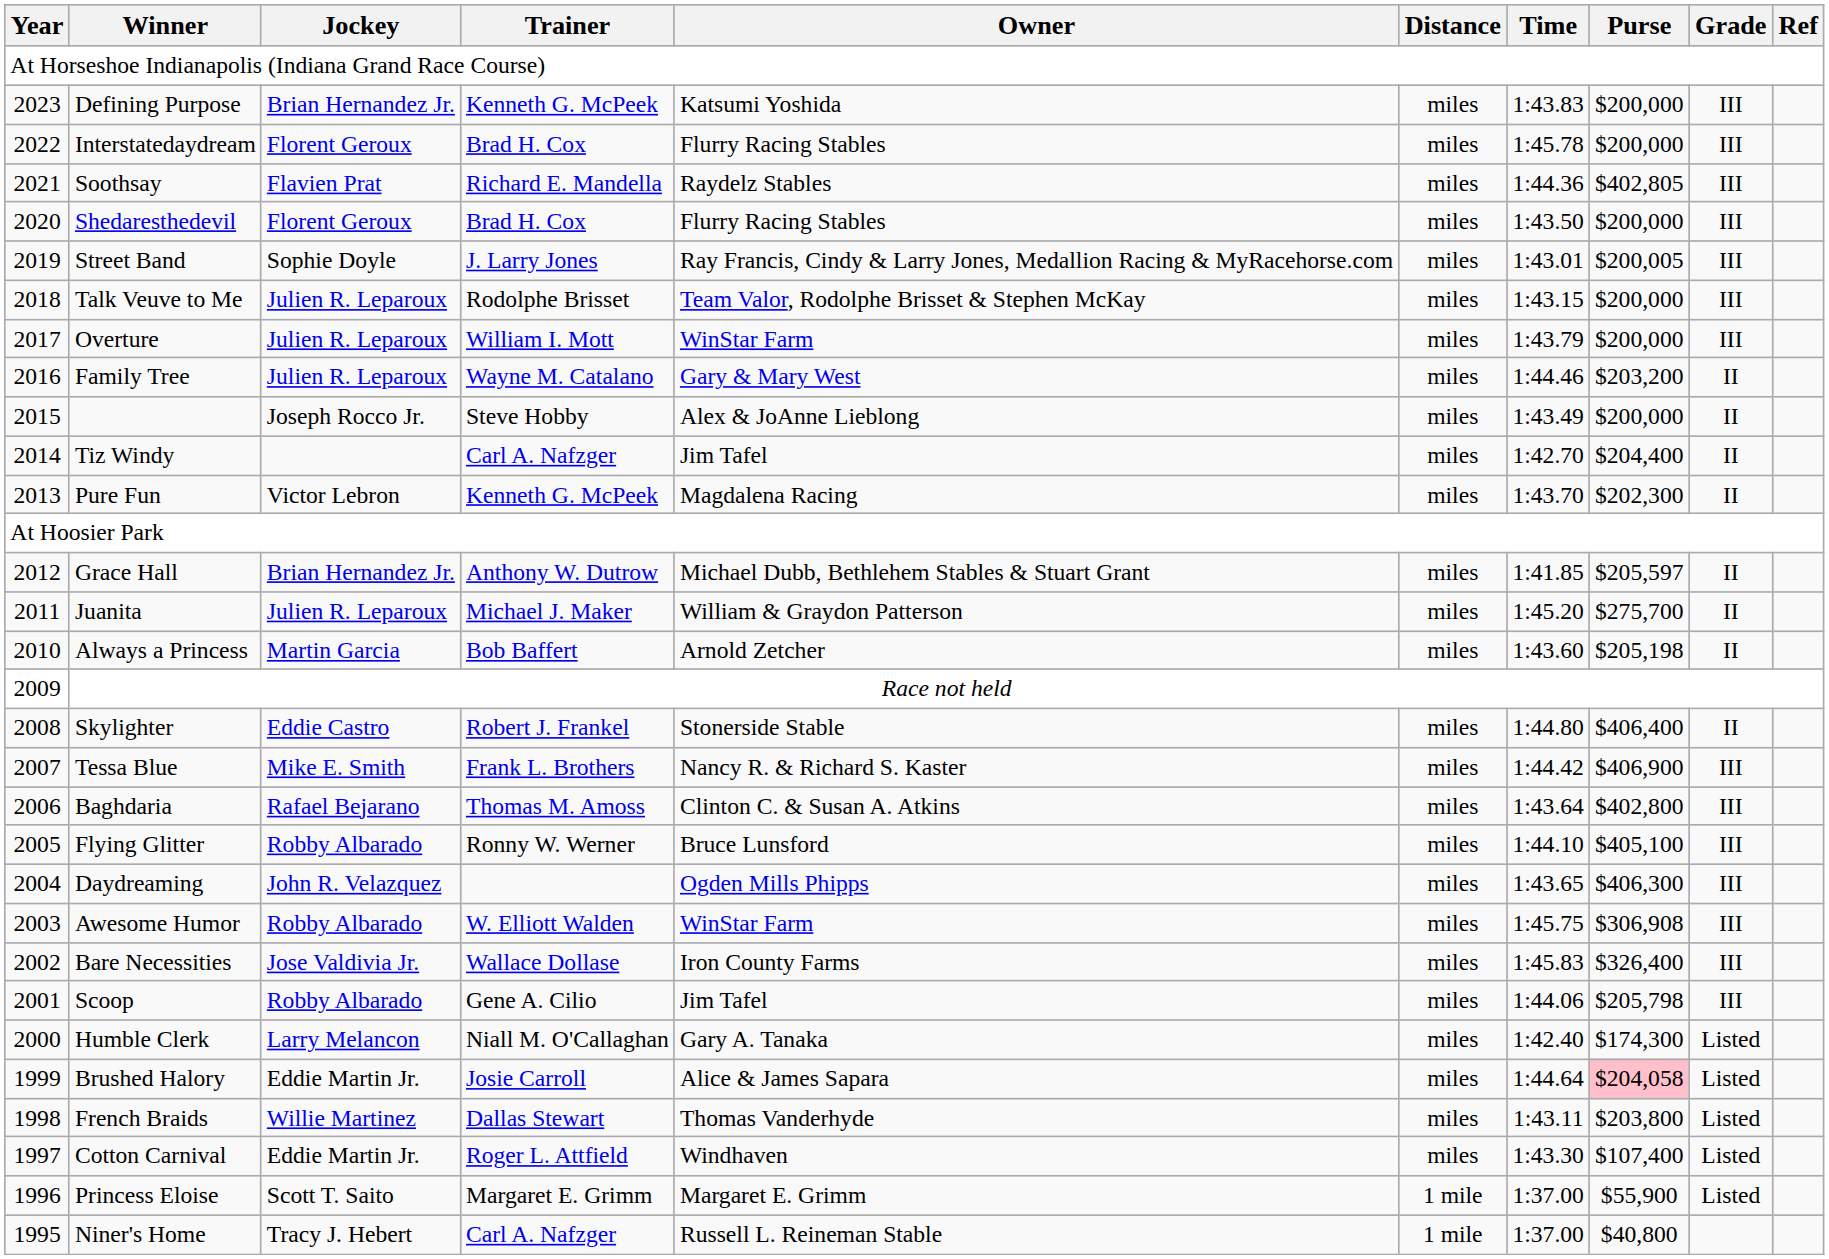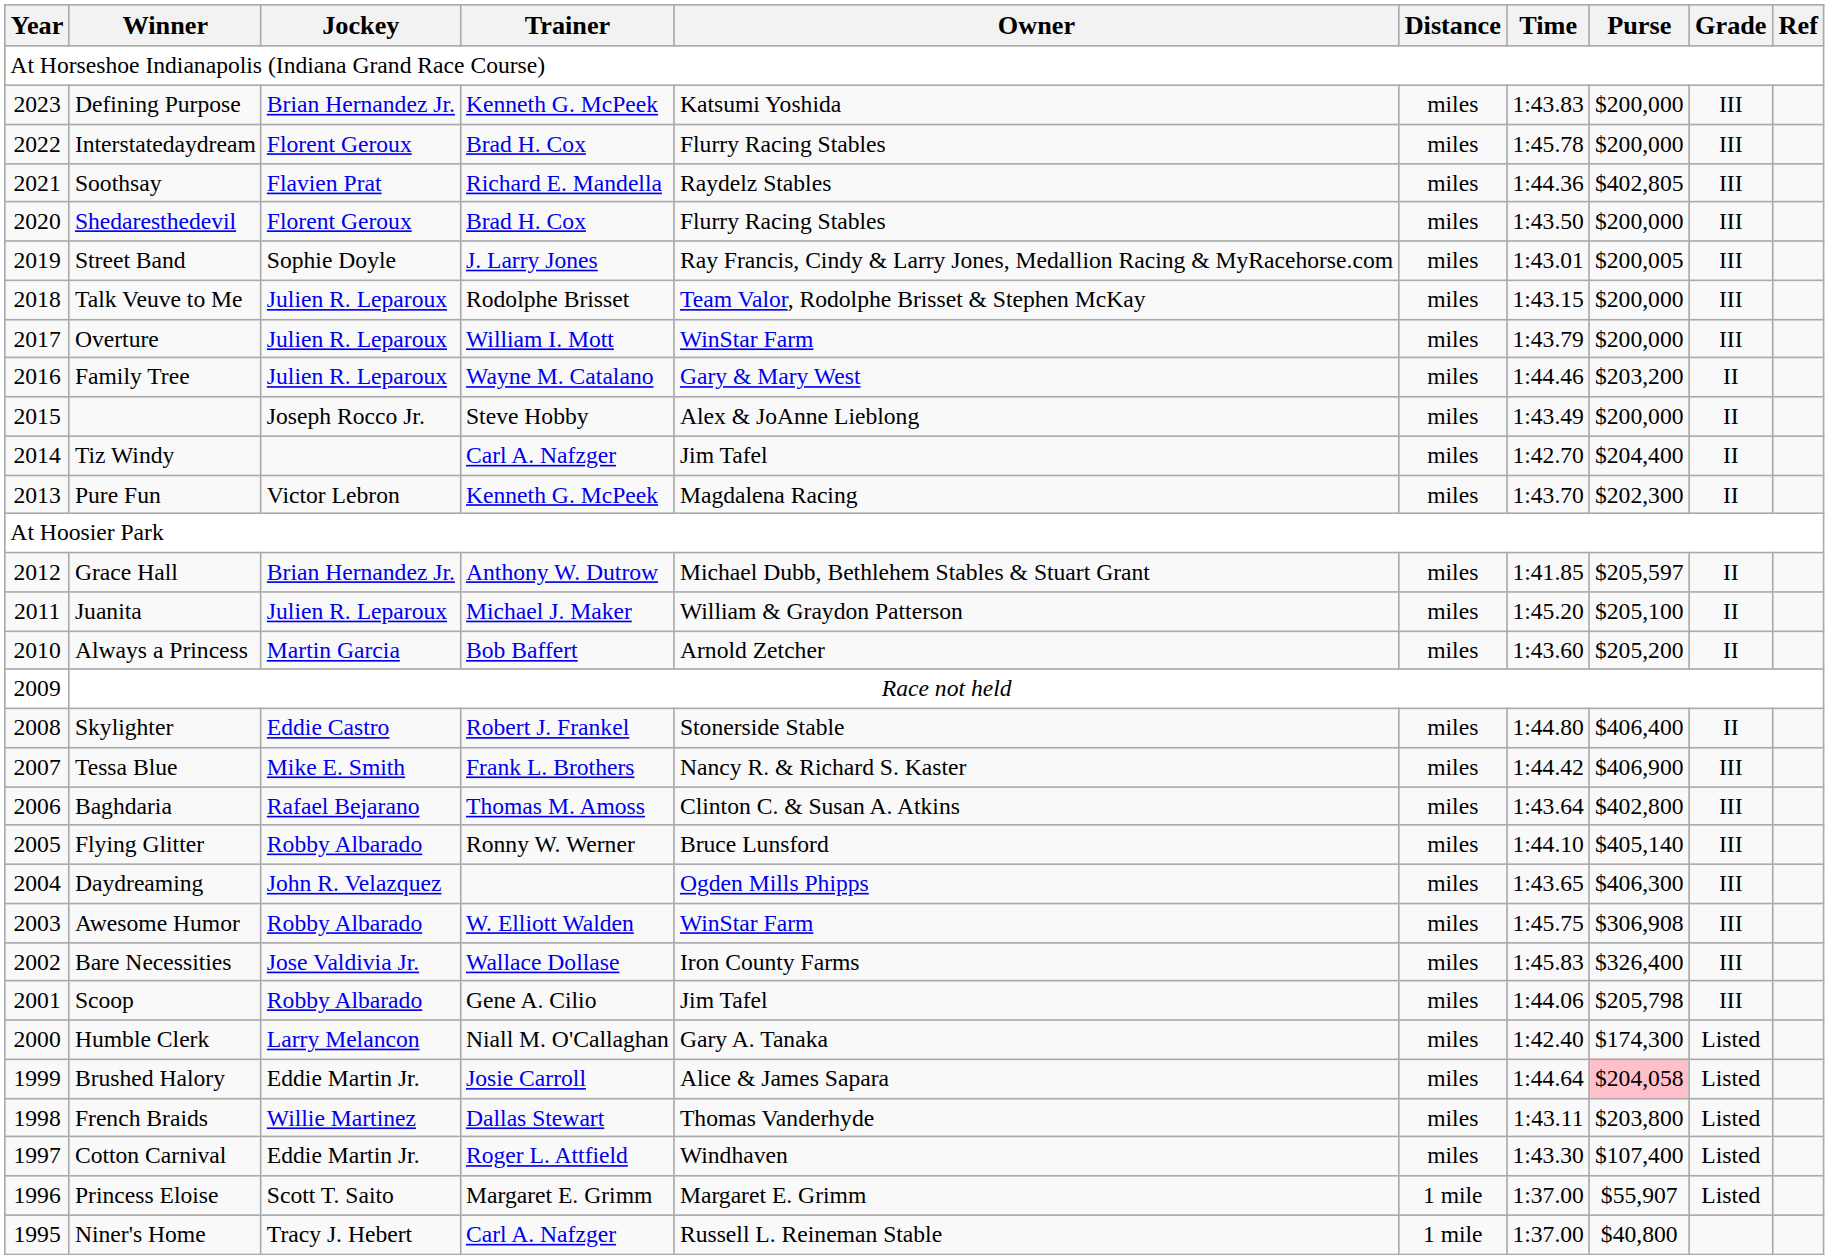 <table class="wikitable sortable">
 <tr>
 <th>Year</th>
 <th>Winner</th>
 <th>Jockey</th>
 <th>Trainer</th>
 <th>Owner</th>
 <th>Distance</th>
 <th>Time</th>
 <th>Purse</th>
 <th>Grade</th>
 <th>Ref</th>
 </tr>
 <tr style="font-size:90%; background-color:white">
 <td align="left" colspan=11>At Horseshoe Indianapolis (Indiana Grand Race Course)</td>
 </tr>
 <tr style="font-size:90%;"°>
 <td align=center>2023</td>
 <td>Defining Purpose</td>
 <td><a href='#'>Brian Hernandez Jr.</a></td>
 <td><a href='#'>Kenneth G. McPeek</a></td>
 <td>Katsumi Yoshida</td>
 <td align=center> miles</td>
 <td align=center>1:43.83</td>
 <td align=center>$200,000</td>
 <td align=center>III</td>
 <td></td>
 </tr>
 <tr style="font-size:90%;"°>
 <td align=center>2022</td>
 <td>Interstatedaydream</td>
 <td><a href='#'>Florent Geroux</a></td>
 <td><a href='#'>Brad H. Cox</a></td>
 <td>Flurry Racing Stables</td>
 <td align=center> miles</td>
 <td align=center>1:45.78</td>
 <td align=center>$200,000</td>
 <td align=center>III</td>
 <td></td>
 </tr>
 <tr style="font-size:90%;"°>
 <td align=center>2021</td>
 <td>Soothsay</td>
 <td><a href='#'>Flavien Prat</a></td>
 <td><a href='#'>Richard E. Mandella</a></td>
 <td>Raydelz Stables</td>
 <td align=center> miles</td>
 <td align=center>1:44.36</td>
 <td align=center>$402,805</td>
 <td align=center>III</td>
 <td></td>
 </tr>
 <tr style="font-size:90%;">
 <td align=center>2020</td>
 <td><a href='#'>Shedaresthedevil</a></td>
 <td><a href='#'>Florent Geroux</a></td>
 <td><a href='#'>Brad H. Cox</a></td>
 <td>Flurry Racing Stables</td>
 <td align=center> miles</td>
 <td align=center>1:43.50</td>
 <td align=center>$200,000</td>
 <td align=center>III</td>
 <td></td>
 </tr>
 <tr style="font-size:90%;">
 <td align=center>2019</td>
 <td>Street Band</td>
 <td>Sophie Doyle</td>
 <td><a href='#'>J. Larry Jones</a></td>
 <td>Ray Francis, Cindy & Larry Jones, Medallion Racing & MyRacehorse.com</td>
 <td align=center> miles</td>
 <td align=center>1:43.01</td>
 <td align=center>$200,005</td>
 <td align=center>III</td>
 <td></td>
 </tr>
 <tr style="font-size:90%;">
 <td align=center>2018</td>
 <td>Talk Veuve to Me</td>
 <td><a href='#'>Julien R. Leparoux</a></td>
 <td>Rodolphe Brisset</td>
 <td><a href='#'>Team Valor</a>, Rodolphe Brisset & Stephen McKay</td>
 <td align=center> miles</td>
 <td align=center>1:43.15</td>
 <td align=center>$200,000</td>
 <td align=center>III</td>
 <td></td>
 </tr>
 <tr style="font-size:90%;">
 <td align=center>2017</td>
 <td>Overture</td>
 <td><a href='#'>Julien R. Leparoux</a></td>
 <td><a href='#'>William I. Mott</a></td>
 <td><a href='#'>WinStar Farm</a></td>
 <td align=center> miles</td>
 <td align=center>1:43.79</td>
 <td align=center>$200,000</td>
 <td align=center>III</td>
 <td></td>
 </tr>
 <tr style="font-size:90%;">
 <td align=center>2016</td>
 <td>Family Tree</td>
 <td><a href='#'>Julien R. Leparoux</a></td>
 <td><a href='#'>Wayne M. Catalano</a></td>
 <td><a href='#'>Gary & Mary West</a></td>
 <td align=center> miles</td>
 <td align=center>1:44.46</td>
 <td align=center>$203,200</td>
 <td align=center>II</td>
 <td></td>
 </tr>
 <tr style="font-size:90%;">
 <td align=center>2015</td>
 <td></td>
 <td>Joseph Rocco Jr.</td>
 <td>Steve Hobby</td>
 <td>Alex & JoAnne Lieblong</td>
 <td align=center> miles</td>
 <td align=center>1:43.49</td>
 <td align=center>$200,000</td>
 <td align=center>II</td>
 <td></td>
 </tr>
 <tr style="font-size:90%;">
 <td align=center>2014</td>
 <td>Tiz Windy</td>
 <td></td>
 <td><a href='#'>Carl A. Nafzger</a></td>
 <td>Jim Tafel</td>
 <td align=center> miles</td>
 <td align=center>1:42.70</td>
 <td align=center>$204,400</td>
 <td align=center>II</td>
 <td></td>
 </tr>
 <tr style="font-size:90%;">
 <td align=center>2013</td>
 <td>Pure Fun</td>
 <td>Victor Lebron</td>
 <td><a href='#'>Kenneth G. McPeek</a></td>
 <td>Magdalena Racing</td>
 <td align=center> miles</td>
 <td align=center>1:43.70</td>
 <td align=center>$202,300</td>
 <td align=center>II</td>
 <td></td>
 </tr>
 <tr style="font-size:90%; background-color:white">
 <td align="left" colspan=11>At Hoosier Park</td>
 </tr>
 <tr style="font-size:90%;">
 <td align=center>2012</td>
 <td>Grace Hall</td>
 <td><a href='#'>Brian Hernandez Jr.</a></td>
 <td><a href='#'>Anthony W. Dutrow</a></td>
 <td>Michael Dubb, Bethlehem Stables & Stuart Grant</td>
 <td align=center> miles</td>
 <td align=center>1:41.85</td>
 <td align=center>$205,597</td>
 <td align=center>II</td>
 <td></td>
 </tr>
 <tr style="font-size:90%;">
 <td align=center>2011</td>
 <td>Juanita</td>
 <td><a href='#'>Julien R. Leparoux</a></td>
 <td><a href='#'>Michael J. Maker</a></td>
 <td>William & Graydon Patterson</td>
 <td align=center> miles</td>
 <td align=center>1:45.20</td>
-<td align=center>$275,700</td>
+<td align=center>$205,100</td>
 <td align=center>II</td>
 <td></td>
 </tr>
 <tr style="font-size:90%;">
 <td align=center>2010</td>
 <td>Always a Princess</td>
 <td><a href='#'>Martin Garcia</a></td>
 <td><a href='#'>Bob Baffert</a></td>
 <td>Arnold Zetcher</td>
 <td align=center> miles</td>
 <td align=center>1:43.60</td>
-<td align=center>$205,198</td>
+<td align=center>$205,200</td>
 <td align=center>II</td>
 <td></td>
 </tr>
 <tr style="font-size:90%; background-color:white">
 <td align="center">2009</td>
 <td align="center" colspan=9><em>Race not held</em></td>
 </tr>
 <tr style="font-size:90%;">
 <td align=center>2008</td>
 <td>Skylighter</td>
 <td><a href='#'>Eddie Castro</a></td>
 <td><a href='#'>Robert J. Frankel</a></td>
 <td>Stonerside Stable</td>
 <td align=center> miles</td>
 <td align=center>1:44.80</td>
 <td align=center>$406,400</td>
 <td align=center>II</td>
 <td></td>
 </tr>
 <tr style="font-size:90%;">
 <td align=center>2007</td>
 <td>Tessa Blue</td>
 <td><a href='#'>Mike E. Smith</a></td>
 <td><a href='#'>Frank L. Brothers</a></td>
 <td>Nancy R. & Richard S. Kaster</td>
 <td align=center> miles</td>
 <td align=center>1:44.42</td>
 <td align=center>$406,900</td>
 <td align=center>III</td>
 <td></td>
 </tr>
 <tr style="font-size:90%;">
 <td align=center>2006</td>
 <td>Baghdaria</td>
 <td><a href='#'>Rafael Bejarano</a></td>
 <td><a href='#'>Thomas M. Amoss</a></td>
 <td>Clinton C. & Susan A. Atkins</td>
 <td align=center> miles</td>
 <td align=center>1:43.64</td>
 <td align=center>$402,800</td>
 <td align=center>III</td>
 <td></td>
 </tr>
 <tr style="font-size:90%;">
 <td align=center>2005</td>
 <td>Flying Glitter</td>
 <td><a href='#'>Robby Albarado</a></td>
 <td>Ronny W. Werner</td>
 <td>Bruce Lunsford</td>
 <td align=center> miles</td>
 <td align=center>1:44.10</td>
-<td align=center>$405,100</td>
+<td align=center>$405,140</td>
 <td align=center>III</td>
 <td></td>
 </tr>
 <tr style="font-size:90%;">
 <td align=center>2004</td>
 <td>Daydreaming</td>
 <td><a href='#'>John R. Velazquez</a></td>
 <td></td>
 <td><a href='#'>Ogden Mills Phipps</a></td>
 <td align=center> miles</td>
 <td align=center>1:43.65</td>
 <td align=center>$406,300</td>
 <td align=center>III</td>
 <td></td>
 </tr>
 <tr style="font-size:90%;">
 <td align=center>2003</td>
 <td>Awesome Humor</td>
 <td><a href='#'>Robby Albarado</a></td>
 <td><a href='#'>W. Elliott Walden</a></td>
 <td><a href='#'>WinStar Farm</a></td>
 <td align=center> miles</td>
 <td align=center>1:45.75</td>
 <td align=center>$306,908</td>
 <td align=center>III</td>
 <td></td>
 </tr>
 <tr style="font-size:90%;">
 <td align=center>2002</td>
 <td>Bare Necessities</td>
 <td><a href='#'>Jose Valdivia Jr.</a></td>
 <td><a href='#'>Wallace Dollase</a></td>
 <td>Iron County Farms</td>
 <td align=center> miles</td>
 <td align=center>1:45.83</td>
 <td align=center>$326,400</td>
 <td align=center>III</td>
 <td></td>
 </tr>
 <tr style="font-size:90%;">
 <td align=center>2001</td>
 <td>Scoop</td>
 <td><a href='#'>Robby Albarado</a></td>
 <td>Gene A. Cilio</td>
 <td>Jim Tafel</td>
 <td align=center> miles</td>
 <td align=center>1:44.06</td>
 <td align=center>$205,798</td>
 <td align=center>III</td>
 <td></td>
 </tr>
 <tr style="font-size:90%;">
 <td align=center>2000</td>
 <td>Humble Clerk</td>
 <td><a href='#'>Larry Melancon</a></td>
 <td>Niall M. O'Callaghan</td>
 <td>Gary A. Tanaka</td>
 <td align=center> miles</td>
 <td align=center>1:42.40</td>
 <td align=center>$174,300</td>
 <td align=center>Listed</td>
 <td></td>
 </tr>
 <tr style="font-size:90%;">
 <td align=center>1999</td>
 <td>Brushed Halory</td>
 <td>Eddie Martin Jr.</td>
 <td><a href='#'>Josie Carroll</a></td>
 <td>Alice & James Sapara</td>
 <td align=center> miles</td>
 <td align=center>1:44.64</td>
 <td align=center style="background: pink;">$204,058</td>
 <td align=center>Listed</td>
 <td></td>
 </tr>
 <tr style="font-size:90%;">
 <td align=center>1998</td>
 <td>French Braids</td>
 <td><a href='#'>Willie Martinez</a></td>
 <td><a href='#'>Dallas Stewart</a></td>
 <td>Thomas Vanderhyde</td>
 <td align=center> miles</td>
 <td align=center>1:43.11</td>
 <td align=center>$203,800</td>
 <td align=center>Listed</td>
 <td></td>
 </tr>
 <tr style="font-size:90%;">
 <td align=center>1997</td>
 <td>Cotton Carnival</td>
 <td>Eddie Martin Jr.</td>
 <td><a href='#'>Roger L. Attfield</a></td>
 <td>Windhaven</td>
 <td align=center> miles</td>
 <td align=center>1:43.30</td>
 <td align=center>$107,400</td>
 <td align=center>Listed</td>
 <td></td>
 </tr>
 <tr style="font-size:90%;">
 <td align=center>1996</td>
 <td>Princess Eloise</td>
 <td>Scott T. Saito</td>
 <td>Margaret E. Grimm</td>
 <td>Margaret E. Grimm</td>
 <td align=center>1 mile</td>
 <td align=center>1:37.00</td>
-<td align=center>$55,900</td>
+<td align=center>$55,907</td>
 <td align=center>Listed</td>
 <td></td>
 </tr>
 <tr style="font-size:90%;">
 <td align=center>1995</td>
 <td>Niner's Home</td>
 <td>Tracy J. Hebert</td>
 <td><a href='#'>Carl A. Nafzger</a></td>
 <td>Russell L. Reineman Stable</td>
 <td align=center>1 mile</td>
 <td align=center>1:37.00</td>
 <td align=center>$40,800</td>
 <td align=center></td>
 <td></td>
 </tr>
 </table>
